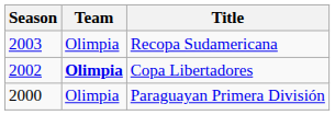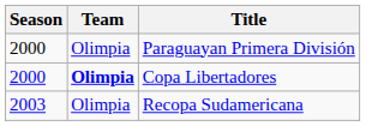 <table class="wikitable">
 <tr>
 <th>Season</th>
 <th>Team</th>
 <th>Title</th>
 </tr>
 <tr>
+<td>2000</td>
+<td> <a href='#'>Olimpia</a></td>
+<td><a href='#'>Paraguayan Primera División</a></td>
+</tr>
+<tr>
+<td><a href='#'>2000</a></td>
+<td><strong> <a href='#'>Olimpia</a></strong></td>
+<td><a href='#'>Copa Libertadores</a></td>
+</tr>
+<tr>
 <td><a href='#'>2003</a></td>
 <td> <a href='#'>Olimpia</a></td>
 <td><a href='#'>Recopa Sudamericana</a></td>
 </tr>
-<tr>
-<td><a href='#'>2002</a></td>
-<td><strong> <a href='#'>Olimpia</a></strong></td>
-<td><a href='#'>Copa Libertadores</a></td>
-</tr>
-<tr>
-<td>2000</td>
-<td> <a href='#'>Olimpia</a></td>
-<td><a href='#'>Paraguayan Primera División</a></td>
-</tr>
 </table>
